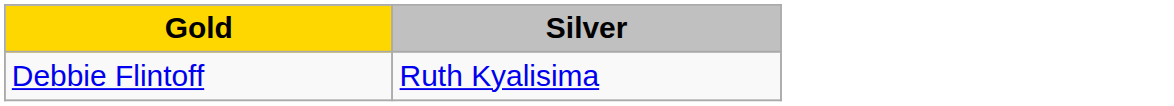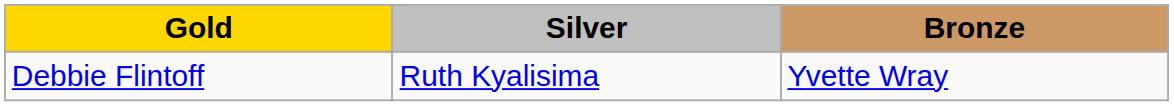 <table class="wikitable" style="text-align:left">
 <tr align="center">
 <td width=200 bgcolor=gold><strong>Gold</strong></td>
 <td width=200 bgcolor=silver><strong>Silver</strong></td>
+<td width=200 bgcolor=CC9966><strong>Bronze</strong></td>
 </tr>
 <tr>
 <td><a href='#'>Debbie Flintoff</a><br><em></em></td>
 <td><a href='#'>Ruth Kyalisima</a><br><em></em></td>
+<td><a href='#'>Yvette Wray</a><br><em></em></td>
 </tr>
 </table>
